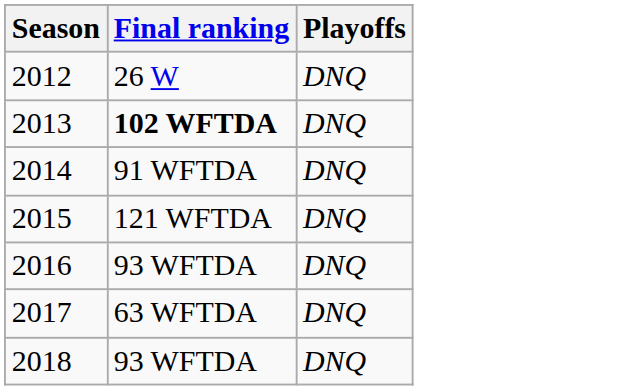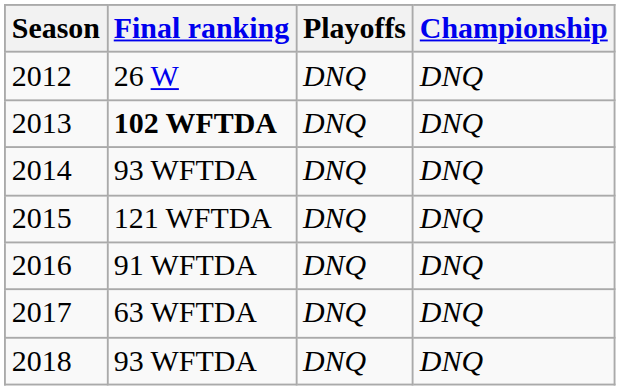 <table class="wikitable sortable">
 <tr>
 <th>Season</th>
 <th><a href='#'>Final ranking</a></th>
 <th>Playoffs</th>
+<th><a href='#'>Championship</a></th>
 </tr>
 <tr>
 <td>2012</td>
 <td>26 <a href='#'>W</a></td>
+<td><em>DNQ</em></td>
 <td><em>DNQ</em></td>
 </tr>
 <tr>
 <td>2013</td>
 <td><strong>102 WFTDA</strong></td>
 <td><em>DNQ</em></td>
+<td><em>DNQ</em></td>
 </tr>
 <tr>
 <td>2014</td>
-<td>91 WFTDA</td>
+<td>93 WFTDA</td>
+<td><em>DNQ</em></td>
 <td><em>DNQ</em></td>
 </tr>
 <tr>
 <td>2015</td>
 <td>121 WFTDA</td>
 <td><em>DNQ</em></td>
+<td><em>DNQ</em></td>
 </tr>
 <tr>
 <td>2016</td>
-<td>93 WFTDA</td>
+<td>91 WFTDA</td>
+<td><em>DNQ</em></td>
 <td><em>DNQ</em></td>
 </tr>
 <tr>
 <td>2017</td>
 <td>63 WFTDA</td>
 <td><em>DNQ</em></td>
+<td><em>DNQ</em></td>
 </tr>
 <tr>
 <td>2018</td>
 <td>93 WFTDA</td>
 <td><em>DNQ</em></td>
+<td><em>DNQ</em></td>
 </tr>
 </table>
